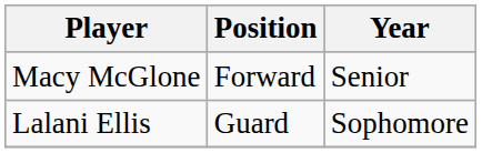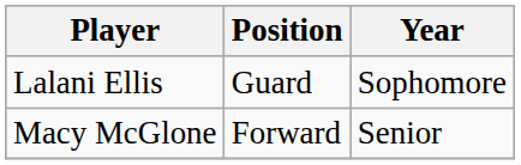 <table class="wikitable" border="1">
 <tr align=center>
 <th style= >Player</th>
 <th style= >Position</th>
 <th style= >Year</th>
 </tr>
 <tr>
+<td>Lalani Ellis</td>
+<td>Guard</td>
+<td>Sophomore</td>
+</tr>
+<tr>
 <td>Macy McGlone</td>
 <td>Forward</td>
 <td>Senior</td>
 </tr>
 <tr>
-<td>Lalani Ellis</td>
-<td>Guard</td>
-<td>Sophomore</td>
-</tr>
-<tr>
 </tr>
 </table>
